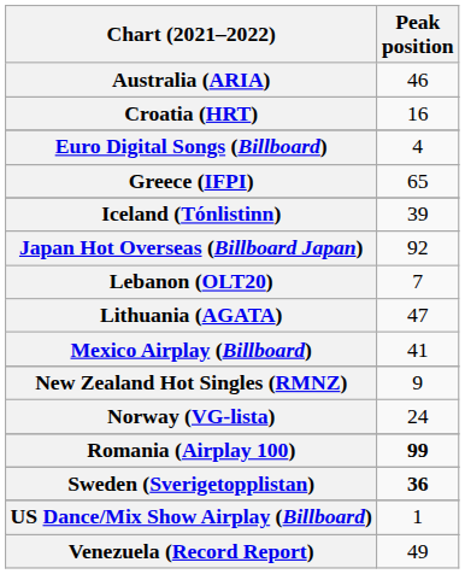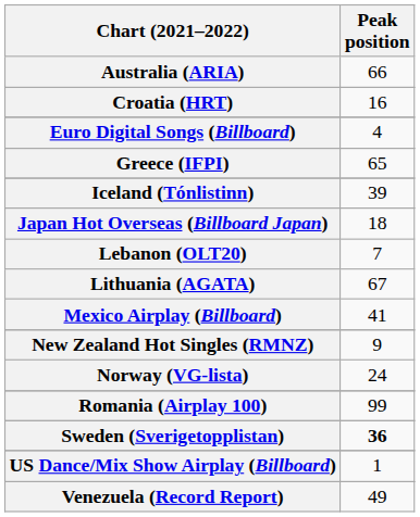 <table class="wikitable sortable plainrowheaders" style="text-align:center">
 <tr>
 <th scope="col">Chart (2021–2022)</th>
 <th scope="col">Peak<br>position</th>
 </tr>
 <tr>
 <th scope="row">Australia (<a href='#'>ARIA</a>)</th>
-<td>46</td>
+<td>66</td>
 </tr>
 <tr>
 </tr>
 <tr>
 </tr>
 <tr>
 </tr>
 <tr>
 <th scope="row">Croatia (<a href='#'>HRT</a>)</th>
 <td>16</td>
 </tr>
 <tr>
 </tr>
 <tr>
 <th scope="row"><a href='#'>Euro Digital Songs</a> (<em><a href='#'>Billboard</a></em>)</th>
 <td>4</td>
 </tr>
 <tr>
 </tr>
 <tr>
 </tr>
 <tr>
 <th scope="row">Greece (<a href='#'>IFPI</a>)</th>
 <td>65</td>
 </tr>
 <tr>
 </tr>
 <tr>
 </tr>
 <tr>
 </tr>
 <tr>
 </tr>
 <tr>
 <th scope="row">Iceland (<a href='#'>Tónlistinn</a>)</th>
 <td>39</td>
 </tr>
 <tr>
 </tr>
 <tr>
 <th scope="row"><a href='#'>Japan Hot Overseas</a> (<em><a href='#'>Billboard Japan</a></em>)</th>
-<td>92</td>
+<td>18</td>
 </tr>
 <tr>
 <th scope="row">Lebanon (<a href='#'>OLT20</a>)</th>
 <td>7</td>
 </tr>
 <tr>
 <th scope="row">Lithuania (<a href='#'>AGATA</a>)</th>
-<td>47</td>
+<td>67</td>
 </tr>
 <tr>
 <th scope="row"><a href='#'>Mexico Airplay</a> (<em><a href='#'>Billboard</a></em>)</th>
 <td>41</td>
 </tr>
 <tr>
 </tr>
 <tr>
 </tr>
 <tr>
 <th scope="row">New Zealand Hot Singles (<a href='#'>RMNZ</a>)</th>
 <td>9</td>
 </tr>
 <tr>
 <th scope="row">Norway (<a href='#'>VG-lista</a>)</th>
 <td>24</td>
 </tr>
 <tr>
 </tr>
 <tr>
 </tr>
 <tr>
 <th scope="row">Romania (<a href='#'>Airplay 100</a>)</th>
-<td><strong>99</strong></td>
+<td>99</td>
 </tr>
 <tr>
 </tr>
 <tr>
 </tr>
 <tr>
 <th scope="row">Sweden (<a href='#'>Sverigetopplistan</a>)</th>
 <td><strong>36</strong></td>
 </tr>
 <tr>
 </tr>
 <tr>
 </tr>
 <tr>
 </tr>
 <tr>
 <th scope="row">US <a href='#'>Dance/Mix Show Airplay</a> (<em><a href='#'>Billboard</a></em>)</th>
 <td>1</td>
 </tr>
 <tr>
 </tr>
 <tr>
 <th scope="row">Venezuela (<a href='#'>Record Report</a>)</th>
 <td>49</td>
 </tr>
 </table>
